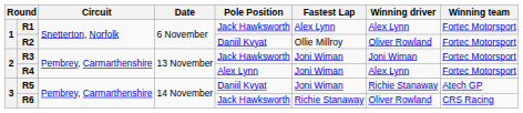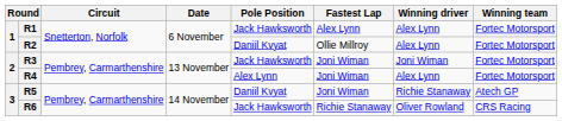 <table class="wikitable" style="font-size: 85%">
 <tr>
 <th colspan=2>Round</th>
 <th>Circuit</th>
 <th>Date</th>
 <th>Pole Position</th>
 <th>Fastest Lap</th>
 <th>Winning driver</th>
 <th>Winning team</th>
 </tr>
 <tr>
 <th rowspan=2>1</th>
 <th>R1</th>
 <td rowspan=2><a href='#'>Snetterton</a>, <a href='#'>Norfolk</a></td>
 <td rowspan=2>6 November</td>
 <td> <a href='#'>Jack Hawksworth</a></td>
 <td> <a href='#'>Alex Lynn</a></td>
 <td> <a href='#'>Alex Lynn</a></td>
 <td><a href='#'>Fortec Motorsport</a></td>
 </tr>
 <tr>
 <th>R2</th>
 <td> <a href='#'>Daniil Kvyat</a></td>
 <td> Ollie Millroy</td>
-<td> <a href='#'>Oliver Rowland</a></td>
+<td> <a href='#'>Alex Lynn</a></td>
 <td><a href='#'>Fortec Motorsport</a></td>
 </tr>
 <tr>
 <th rowspan=2>2</th>
 <th>R3</th>
 <td rowspan=2><a href='#'>Pembrey</a>, <a href='#'>Carmarthenshire</a></td>
 <td rowspan=2>13 November</td>
 <td> <a href='#'>Jack Hawksworth</a></td>
 <td> <a href='#'>Joni Wiman</a></td>
 <td> <a href='#'>Joni Wiman</a></td>
 <td><a href='#'>Fortec Motorsport</a></td>
 </tr>
 <tr>
 <th>R4</th>
 <td> <a href='#'>Alex Lynn</a></td>
 <td> <a href='#'>Joni Wiman</a></td>
 <td> <a href='#'>Alex Lynn</a></td>
 <td><a href='#'>Fortec Motorsport</a></td>
 </tr>
 <tr>
 <th rowspan=2>3</th>
 <th>R5</th>
 <td rowspan=2><a href='#'>Pembrey</a>, <a href='#'>Carmarthenshire</a></td>
 <td rowspan=2>14 November</td>
 <td> <a href='#'>Daniil Kvyat</a></td>
 <td> <a href='#'>Joni Wiman</a></td>
 <td> <a href='#'>Richie Stanaway</a></td>
 <td><a href='#'>Atech GP</a></td>
 </tr>
 <tr>
 <th>R6</th>
 <td> <a href='#'>Jack Hawksworth</a></td>
 <td> <a href='#'>Richie Stanaway</a></td>
 <td> <a href='#'>Oliver Rowland</a></td>
 <td><a href='#'>CRS Racing</a></td>
 </tr>
 </table>
